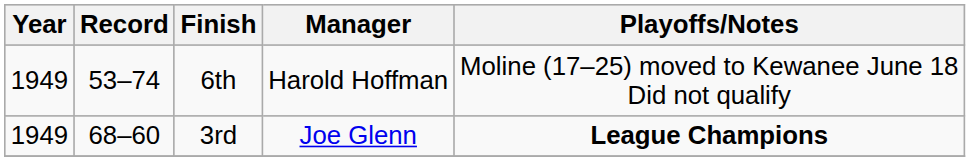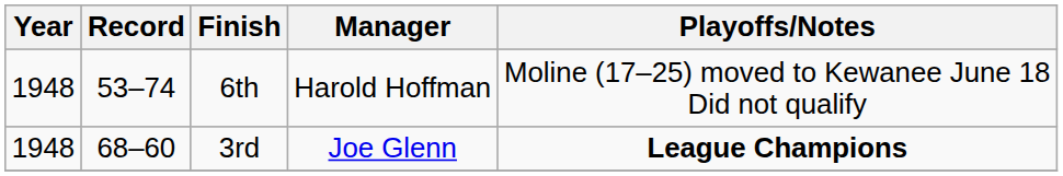 <table class="wikitable" style="text-align:center;">
 <tr style="background: #F2F2F2;">
 <th>Year</th>
 <th>Record</th>
 <th>Finish</th>
 <th>Manager</th>
 <th>Playoffs/Notes</th>
 </tr>
 <tr>
-<td>1949</td>
+<td>1948</td>
 <td>53–74</td>
 <td>6th</td>
 <td>Harold Hoffman</td>
 <td>Moline (17–25) moved to Kewanee June 18<br>Did not qualify</td>
 </tr>
 <tr>
-<td>1949</td>
+<td>1948</td>
 <td>68–60</td>
 <td>3rd</td>
 <td><a href='#'>Joe Glenn</a></td>
 <td><strong>League Champions</strong></td>
 </tr>
 <tr>
 </tr>
 </table>
